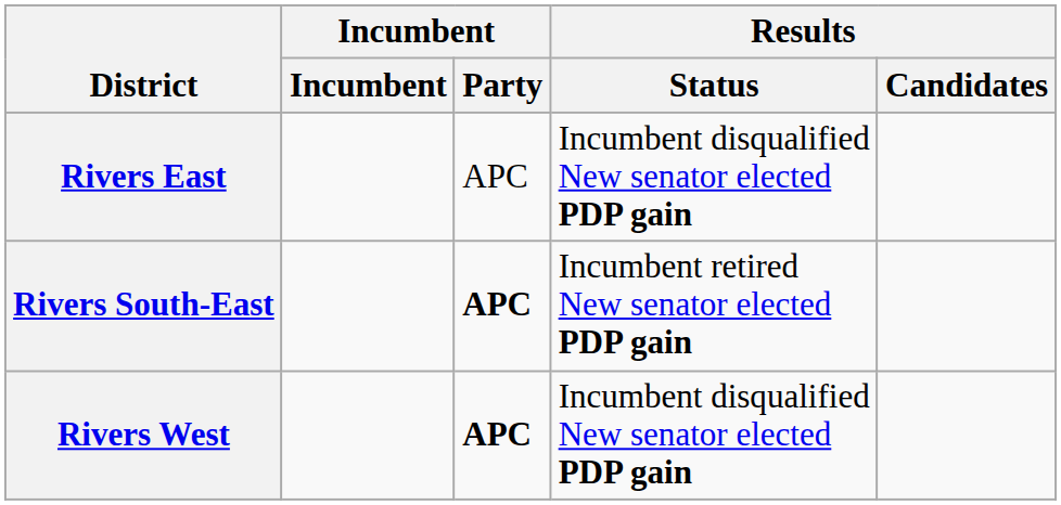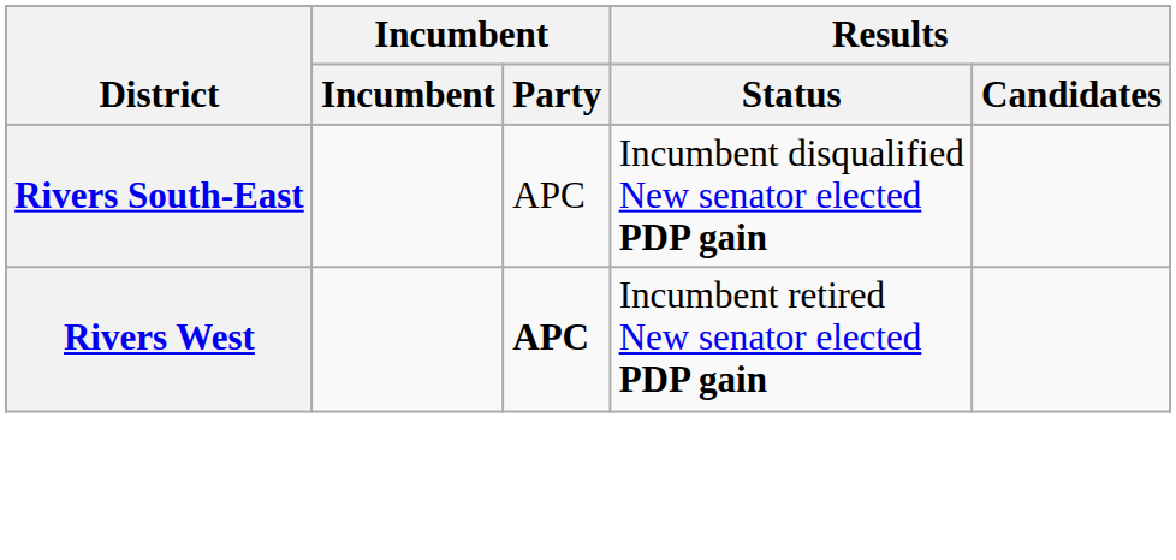 <table class="wikitable sortable">
 <tr valign=bottom>
 <th rowspan=2>District</th>
 <th colspan=2>Incumbent</th>
 <th colspan=2>Results</th>
 </tr>
 <tr valign=bottom>
 <th>Incumbent</th>
 <th>Party</th>
 <th>Status</th>
 <th>Candidates</th>
 </tr>
 <tr>
-<th><a href='#'>Rivers East</a></th>
+<th><a href='#'>Rivers South-East</a></th>
 <td></td>
 <td>APC</td>
 <td>Incumbent disqualified<br><a href='#'>New senator elected</a><br><strong>PDP gain</strong></td>
 <td nowrap></td>
 </tr>
 <tr>
-<th><a href='#'>Rivers South-East</a></th>
+<th><a href='#'>Rivers West</a></th>
 <td></td>
 <td><strong>APC</strong></td>
 <td>Incumbent retired<br><a href='#'>New senator elected</a><br><strong>PDP gain</strong></td>
 <td nowrap></td>
 </tr>
-<tr>
-<th><a href='#'>Rivers West</a></th>
-<td></td>
-<td><strong>APC</strong></td>
-<td>Incumbent disqualified<br><a href='#'>New senator elected</a><br><strong>PDP gain</strong></td>
-<td nowrap></td>
-</tr>
 </table>
